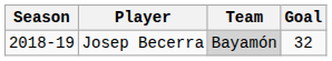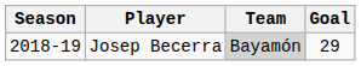 <table class="wikitable" style="text-align:center;">
 <tr>
 <th>Season</th>
 <th>Player</th>
 <th>Team</th>
 <th>Goal</th>
 </tr>
 <tr>
 <td>2018-19</td>
 <td align=left> Josep Becerra</td>
 <td style="background: lightgrey;">Bayamón</td>
-<td>32</td>
+<td>29</td>
 </tr>
 </table>
